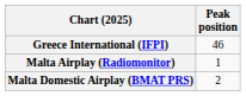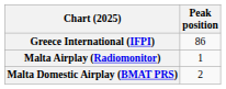 <table class="wikitable sortable plainrowheaders" style="text-align:center">
 <tr>
 <th scope="col">Chart (2025)</th>
 <th scope="col">Peak<br>position</th>
 </tr>
 <tr>
 <th scope="row">Greece International (<a href='#'>IFPI</a>)</th>
-<td>46</td>
+<td>86</td>
 </tr>
 <tr>
 <th scope="row">Malta Airplay (<a href='#'>Radiomonitor</a>)</th>
 <td>1</td>
 </tr>
 <tr>
 <th scope="row">Malta Domestic Airplay (<a href='#'>BMAT PRS</a>)</th>
 <td>2</td>
 </tr>
 </table>
